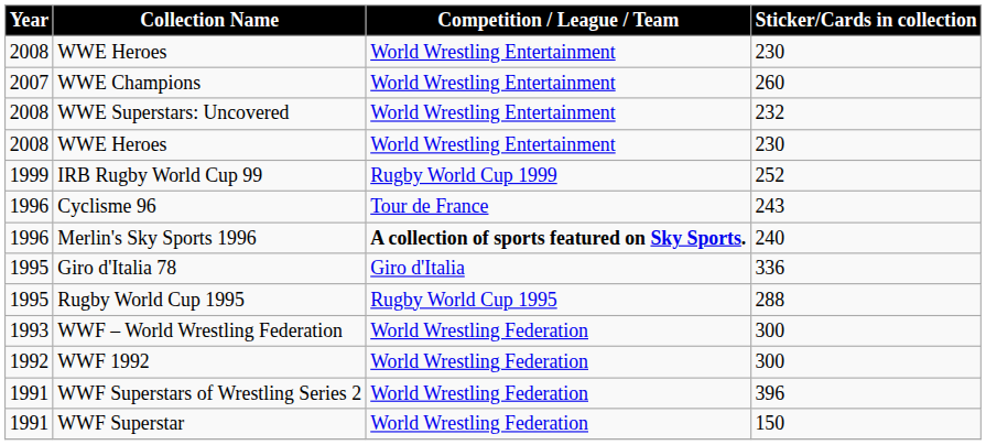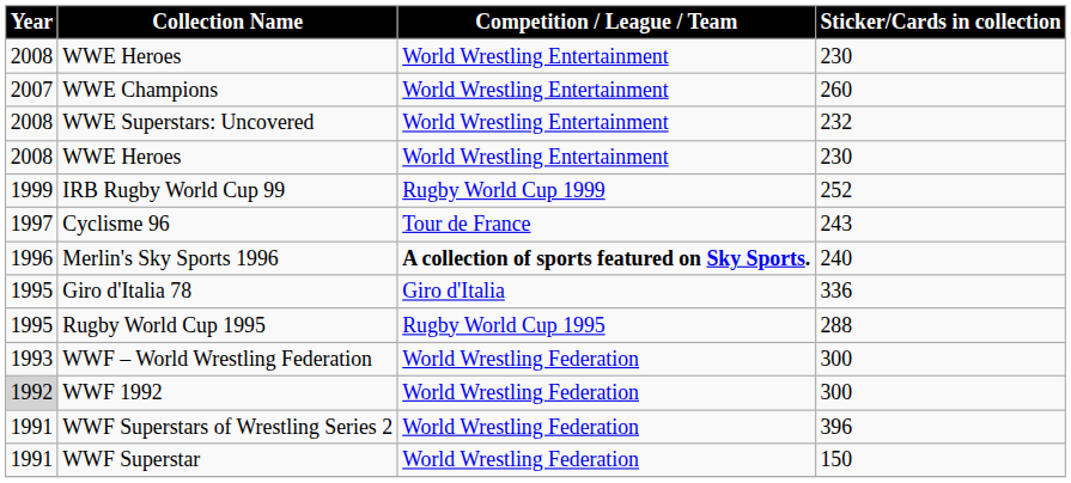 <table class="wikitable">
 <tr>
 <th style="background:#000000; color:#FFFFFF;">Year</th>
 <th style="background:#000000; color:#FFFFFF;">Collection Name</th>
 <th style="background:#000000; color:#FFFFFF;">Competition / League / Team</th>
 <th style="background:#000000; color:#FFFFFF;">Sticker/Cards in collection</th>
 </tr>
 <tr>
 <td>2008</td>
 <td>WWE Heroes</td>
 <td><a href='#'>World Wrestling Entertainment</a></td>
 <td>230</td>
 </tr>
 <tr>
 <td>2007</td>
 <td>WWE Champions</td>
 <td><a href='#'>World Wrestling Entertainment</a></td>
 <td>260</td>
 </tr>
 <tr>
 <td>2008</td>
 <td>WWE Superstars: Uncovered</td>
 <td><a href='#'>World Wrestling Entertainment</a></td>
 <td>232</td>
 </tr>
 <tr>
 <td>2008</td>
 <td>WWE Heroes</td>
 <td><a href='#'>World Wrestling Entertainment</a></td>
 <td>230</td>
 </tr>
 <tr>
 <td>1999</td>
 <td>IRB Rugby World Cup 99</td>
 <td><a href='#'>Rugby World Cup 1999</a></td>
 <td>252</td>
 </tr>
 <tr>
-<td>1996</td>
+<td>1997</td>
 <td>Cyclisme 96</td>
 <td><a href='#'>Tour de France</a></td>
 <td>243</td>
 </tr>
 <tr>
 <td>1996</td>
 <td>Merlin's Sky Sports 1996</td>
 <td><strong>A collection of sports featured on <a href='#'>Sky Sports</a>.</strong></td>
 <td>240</td>
 </tr>
 <tr>
 <td>1995</td>
 <td>Giro d'Italia 78</td>
 <td><a href='#'>Giro d'Italia</a></td>
 <td>336</td>
 </tr>
 <tr>
 <td>1995</td>
 <td>Rugby World Cup 1995</td>
 <td><a href='#'>Rugby World Cup 1995</a></td>
 <td>288</td>
 </tr>
 <tr>
 <td>1993</td>
 <td>WWF – World Wrestling Federation</td>
 <td><a href='#'>World Wrestling Federation</a></td>
 <td>300</td>
 </tr>
 <tr>
-<td>1992</td>
+<td style="background: lightgrey;">1992</td>
 <td>WWF 1992</td>
 <td><a href='#'>World Wrestling Federation</a></td>
 <td>300</td>
 </tr>
 <tr>
 <td>1991</td>
 <td>WWF Superstars of Wrestling Series 2</td>
 <td><a href='#'>World Wrestling Federation</a></td>
 <td>396</td>
 </tr>
 <tr>
 <td>1991</td>
 <td>WWF Superstar</td>
 <td><a href='#'>World Wrestling Federation</a></td>
 <td>150</td>
 </tr>
 <tr>
 </tr>
 </table>
